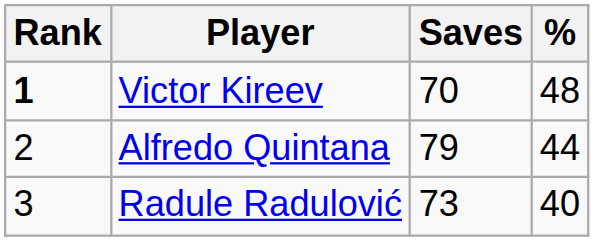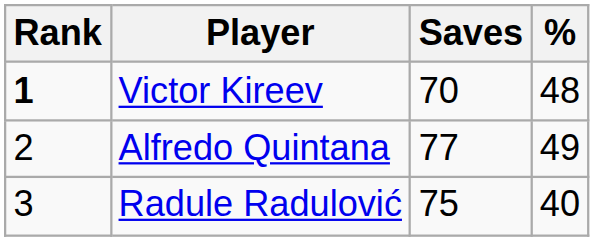 <table class="wikitable">
 <tr>
 <th>Rank</th>
 <th>Player</th>
 <th>Saves</th>
 <th>%</th>
 </tr>
 <tr>
 <td><strong>1</strong></td>
 <td><a href='#'>Victor Kireev</a></td>
 <td>70</td>
 <td>48</td>
 </tr>
 <tr>
 <td>2</td>
 <td><a href='#'>Alfredo Quintana</a></td>
-<td>79</td>
-<td>44</td>
+<td>77</td>
+<td>49</td>
 </tr>
 <tr>
 <td>3</td>
 <td><a href='#'>Radule Radulović</a></td>
-<td>73</td>
+<td>75</td>
 <td>40</td>
 </tr>
 </table>
